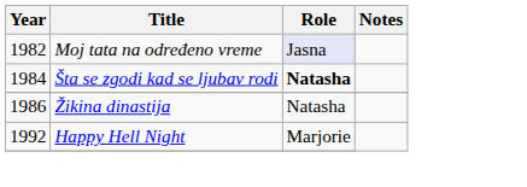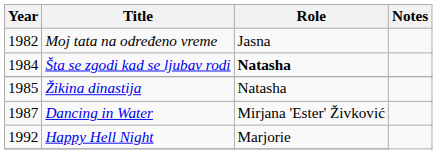 <table class="wikitable sortable">
 <tr>
 <th>Year</th>
 <th>Title</th>
 <th>Role</th>
 <th class="unsortable">Notes</th>
 </tr>
 <tr>
 <td>1982</td>
 <td><em>Moj tata na određeno vreme</em></td>
-<td style="background: lavender;">Jasna</td>
+<td>Jasna</td>
 <td></td>
 </tr>
 <tr>
 <td>1984</td>
 <td><em><a href='#'>Šta se zgodi kad se ljubav rodi</a></em></td>
 <td><strong>Natasha</strong></td>
 <td></td>
 </tr>
 <tr>
 </tr>
 <tr>
-<td>1986</td>
+<td>1985</td>
 <td><em><a href='#'>Žikina dinastija</a></em></td>
 <td>Natasha</td>
+<td></td>
+</tr>
+<tr>
+<td>1987</td>
+<td><em><a href='#'>Dancing in Water</a></em></td>
+<td>Mirjana 'Ester' Živković</td>
 <td></td>
 </tr>
 <tr>
 <td>1992</td>
 <td><em><a href='#'>Happy Hell Night</a></em></td>
 <td>Marjorie</td>
 </tr>
 <tr>
 </tr>
 </table>
